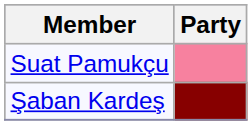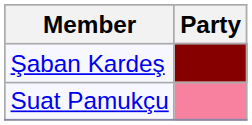 <table class=wikitable style="border:1px solid #8888aa; background-color:#f7f8ff; padding:0px; font-size:90%;">
 <tr>
 <th>Member</th>
 <th>Party</th>
 </tr>
 <tr>
+<td><a href='#'>Şaban Kardeş</a></td>
+<td style="background: #870000"></td>
+</tr>
+<tr>
 <td><a href='#'>Suat Pamukçu</a></td>
 <td style="background: #F7819F"></td>
 </tr>
 <tr>
-<td><a href='#'>Şaban Kardeş</a></td>
-<td style="background: #870000"></td>
-</tr>
-<tr>
 </tr>
 </table>
